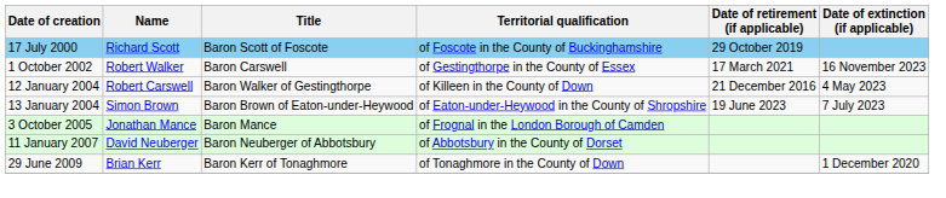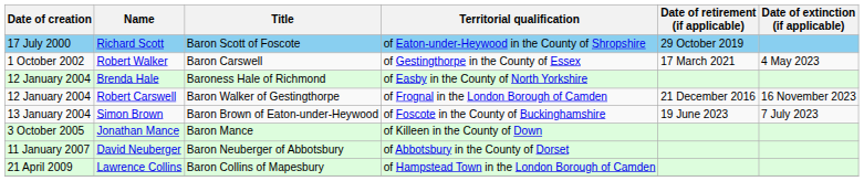 <table class="wikitable">
 <tr>
 <th>Date of creation</th>
 <th>Name</th>
 <th>Title</th>
 <th>Territorial qualification</th>
 <th>Date of retirement<br>(if applicable)</th>
 <th>Date of extinction<br>(if applicable)</th>
 </tr>
 <tr id="Baron Scott of Foscote" scope=row style="background:#89CFF0">
 <td>17 July 2000</td>
 <td><a href='#'>Richard Scott</a></td>
 <td>Baron Scott of Foscote</td>
-<td>of <a href='#'>Foscote</a> in the County of <a href='#'>Buckinghamshire</a></td>
+<td>of <a href='#'>Eaton-under-Heywood</a> in the County of <a href='#'>Shropshire</a></td>
 <td>29 October 2019 </td>
 <td></td>
 </tr>
 <tr id="Baron Walker of Gestingthorpe">
 <td>1 October 2002</td>
 <td><a href='#'>Robert Walker</a></td>
 <td>Baron Carswell</td>
 <td>of <a href='#'>Gestingthorpe</a> in the County of <a href='#'>Essex</a></td>
 <td>17 March 2021 </td>
-<td>16 November 2023</td>
+<td>4 May 2023</td>
+</tr>
+<tr scope=row style="background:#DDFDDD">
+<td>12 January 2004</td>
+<td><a href='#'>Brenda Hale</a></td>
+<td>Baroness Hale of Richmond</td>
+<td>of <a href='#'>Easby</a> in the County of <a href='#'>North Yorkshire</a></td>
+<td></td>
+<td></td>
 </tr>
 <tr id="Baron Carswell">
 <td>12 January 2004</td>
 <td><a href='#'>Robert Carswell</a></td>
 <td>Baron Walker of Gestingthorpe</td>
-<td>of Killeen in the County of <a href='#'>Down</a></td>
+<td>of <a href='#'>Frognal</a> in the <a href='#'>London Borough of Camden</a></td>
 <td>21 December 2016 </td>
-<td>4 May 2023</td>
+<td>16 November 2023</td>
 </tr>
 <tr id="Baron Brown of Eaton-under-Heywood">
 <td>13 January 2004</td>
 <td><a href='#'>Simon Brown</a></td>
 <td>Baron Brown of Eaton-under-Heywood</td>
-<td>of <a href='#'>Eaton-under-Heywood</a> in the County of <a href='#'>Shropshire</a></td>
+<td>of <a href='#'>Foscote</a> in the County of <a href='#'>Buckinghamshire</a></td>
 <td>19 June 2023 </td>
 <td>7 July 2023</td>
 </tr>
 <tr scope=row style="background:#DDFDDD">
 <td>3 October 2005</td>
 <td><a href='#'>Jonathan Mance</a></td>
 <td>Baron Mance</td>
-<td>of <a href='#'>Frognal</a> in the <a href='#'>London Borough of Camden</a></td>
+<td>of Killeen in the County of <a href='#'>Down</a></td>
 <td></td>
 <td></td>
 </tr>
 <tr scope=row style="background:#DDFDDD">
 <td>11 January 2007</td>
 <td><a href='#'>David Neuberger</a></td>
 <td>Baron Neuberger of Abbotsbury</td>
 <td>of <a href='#'>Abbotsbury</a> in the County of <a href='#'>Dorset</a></td>
 <td></td>
 <td></td>
 </tr>
-<tr>
-<td>29 June 2009</td>
-<td><a href='#'>Brian Kerr</a></td>
-<td>Baron Kerr of Tonaghmore</td>
-<td>of Tonaghmore in the County of <a href='#'>Down</a></td>
+<tr scope=row style="background:#DDFDDD">
+<td>21 April 2009</td>
+<td><a href='#'>Lawrence Collins</a></td>
+<td>Baron Collins of Mapesbury</td>
+<td>of <a href='#'>Hampstead Town</a> in the <a href='#'>London Borough of Camden</a></td>
 <td></td>
-<td>1 December 2020</td>
+<td></td>
 </tr>
 <tr>
 </tr>
 </table>
